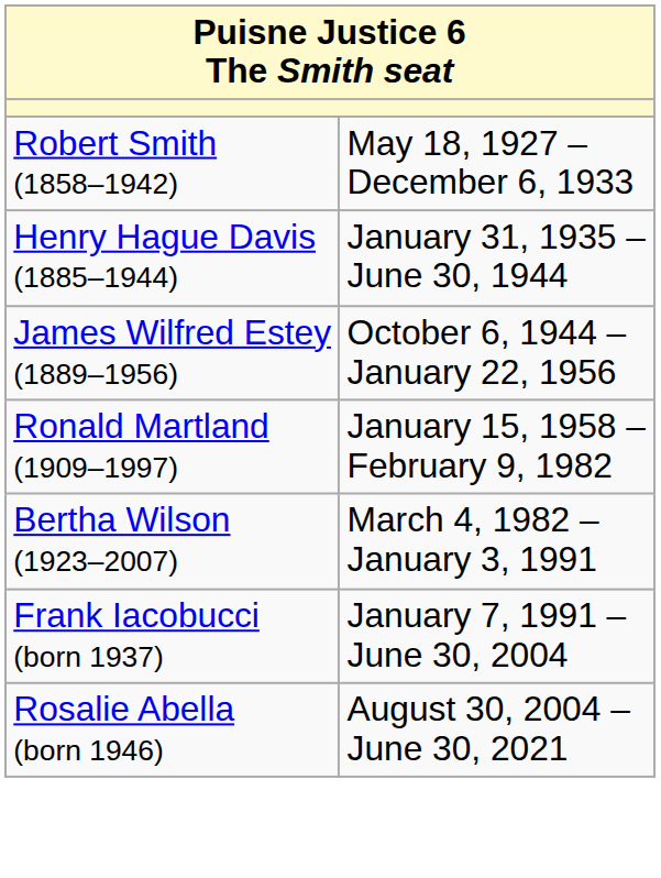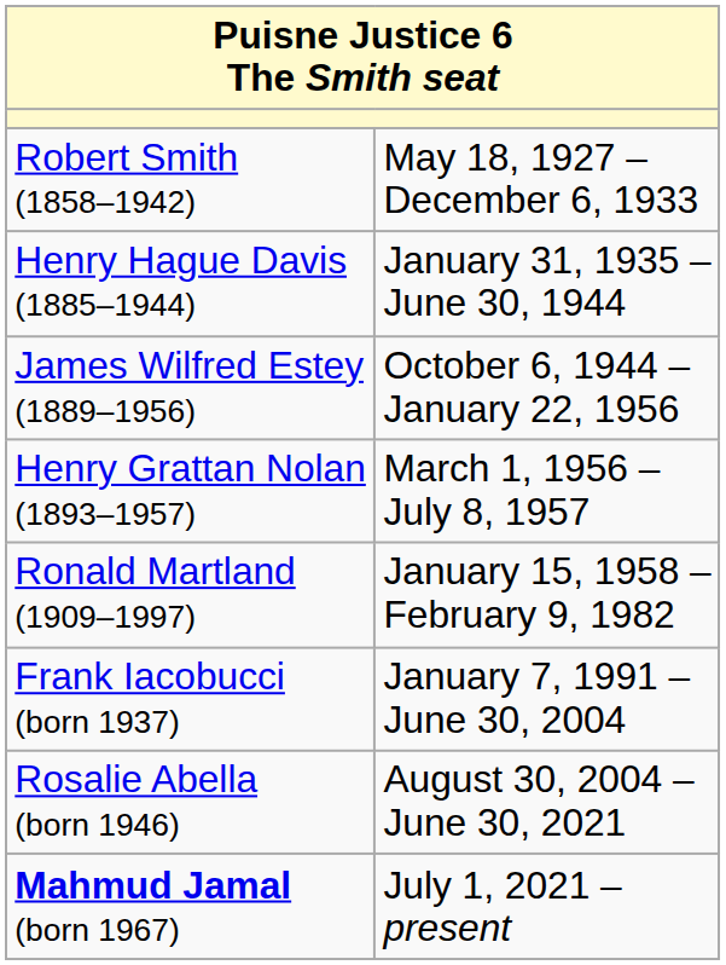 <table class="wikitable">
 <tr>
 <th colspan="2" style="background: #fffacd;">Puisne Justice 6<br>The <em>Smith seat</em></th>
 </tr>
 <tr>
 <td colspan="2" style="background: #fffacd;"></td>
 </tr>
 <tr>
 <td><a href='#'>Robert Smith</a><br><small>(1858–1942)</small></td>
 <td>May 18, 1927 –<br> December 6, 1933</td>
 </tr>
 <tr>
 <td><a href='#'>Henry Hague Davis</a><br><small>(1885–1944)</small></td>
 <td>January 31, 1935 –<br> June 30, 1944</td>
 </tr>
 <tr>
 <td><a href='#'>James Wilfred Estey</a><br><small>(1889–1956)</small></td>
 <td>October 6, 1944 –<br> January 22, 1956</td>
 </tr>
 <tr>
+<td><a href='#'>Henry Grattan Nolan</a><br><small>(1893–1957)</small></td>
+<td>March 1, 1956 –<br> July 8, 1957</td>
+</tr>
+<tr>
 <td><a href='#'>Ronald Martland</a><br><small>(1909–1997)</small></td>
 <td>January 15, 1958 –<br> February 9, 1982</td>
-</tr>
-<tr>
-<td><a href='#'>Bertha Wilson</a><br><small>(1923–2007)</small></td>
-<td>March 4, 1982 –<br> January 3, 1991</td>
 </tr>
 <tr>
 <td><a href='#'>Frank Iacobucci</a><br><small>(born 1937)</small></td>
 <td>January 7, 1991 –<br> June 30, 2004</td>
 </tr>
 <tr>
 <td><a href='#'>Rosalie Abella</a><br><small>(born 1946)</small></td>
 <td>August 30, 2004 –<br> June 30, 2021</td>
 </tr>
+<tr>
+<td><strong><a href='#'>Mahmud Jamal</a></strong><br><small>(born 1967)</small></td>
+<td>July 1, 2021 –<br> <em>present</em></td>
+</tr>
 </table>
